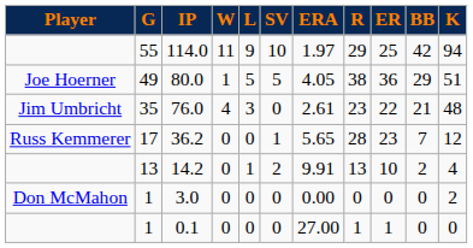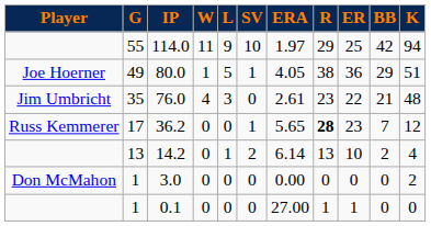 <table class="wikitable sortable">
 <tr>
 <th style="background:#072854; color:#FF7F00">Player</th>
 <th style="background:#072854; color:#FF7F00">G</th>
 <th style="background:#072854; color:#FF7F00">IP</th>
 <th style="background:#072854; color:#FF7F00">W</th>
 <th style="background:#072854; color:#FF7F00">L</th>
 <th style="background:#072854; color:#FF7F00">SV</th>
 <th style="background:#072854; color:#FF7F00">ERA</th>
 <th style="background:#072854; color:#FF7F00">R</th>
 <th style="background:#072854; color:#FF7F00">ER</th>
 <th style="background:#072854; color:#FF7F00">BB</th>
 <th style="background:#072854; color:#FF7F00">K</th>
 </tr>
 <tr align="center">
 <td></td>
 <td>55</td>
 <td>114.0</td>
 <td>11</td>
 <td>9</td>
 <td>10</td>
 <td>1.97</td>
 <td>29</td>
 <td>25</td>
 <td>42</td>
 <td>94</td>
 </tr>
 <tr align="center">
 <td><a href='#'>Joe Hoerner</a></td>
 <td>49</td>
 <td>80.0</td>
 <td>1</td>
 <td>5</td>
-<td>5</td>
+<td>1</td>
 <td>4.05</td>
 <td>38</td>
 <td>36</td>
 <td>29</td>
 <td>51</td>
 </tr>
 <tr align="center">
 <td><a href='#'>Jim Umbricht</a></td>
 <td>35</td>
 <td>76.0</td>
 <td>4</td>
 <td>3</td>
 <td>0</td>
 <td>2.61</td>
 <td>23</td>
 <td>22</td>
 <td>21</td>
 <td>48</td>
 </tr>
 <tr align="center">
 <td><a href='#'>Russ Kemmerer</a></td>
 <td>17</td>
 <td>36.2</td>
 <td>0</td>
 <td>0</td>
 <td>1</td>
 <td>5.65</td>
-<td>28</td>
+<td><strong>28</strong></td>
 <td>23</td>
 <td>7</td>
 <td>12</td>
 </tr>
 <tr align="center">
 <td></td>
 <td>13</td>
 <td>14.2</td>
 <td>0</td>
 <td>1</td>
 <td>2</td>
-<td>9.91</td>
+<td>6.14</td>
 <td>13</td>
 <td>10</td>
 <td>2</td>
 <td>4</td>
 </tr>
 <tr align="center">
 <td><a href='#'>Don McMahon</a></td>
 <td>1</td>
 <td>3.0</td>
 <td>0</td>
 <td>0</td>
 <td>0</td>
 <td>0.00</td>
 <td>0</td>
 <td>0</td>
 <td>0</td>
 <td>2</td>
 </tr>
 <tr align="center">
 <td></td>
 <td>1</td>
 <td>0.1</td>
 <td>0</td>
 <td>0</td>
 <td>0</td>
 <td>27.00</td>
 <td>1</td>
 <td>1</td>
 <td>0</td>
 <td>0</td>
 </tr>
 </table>
